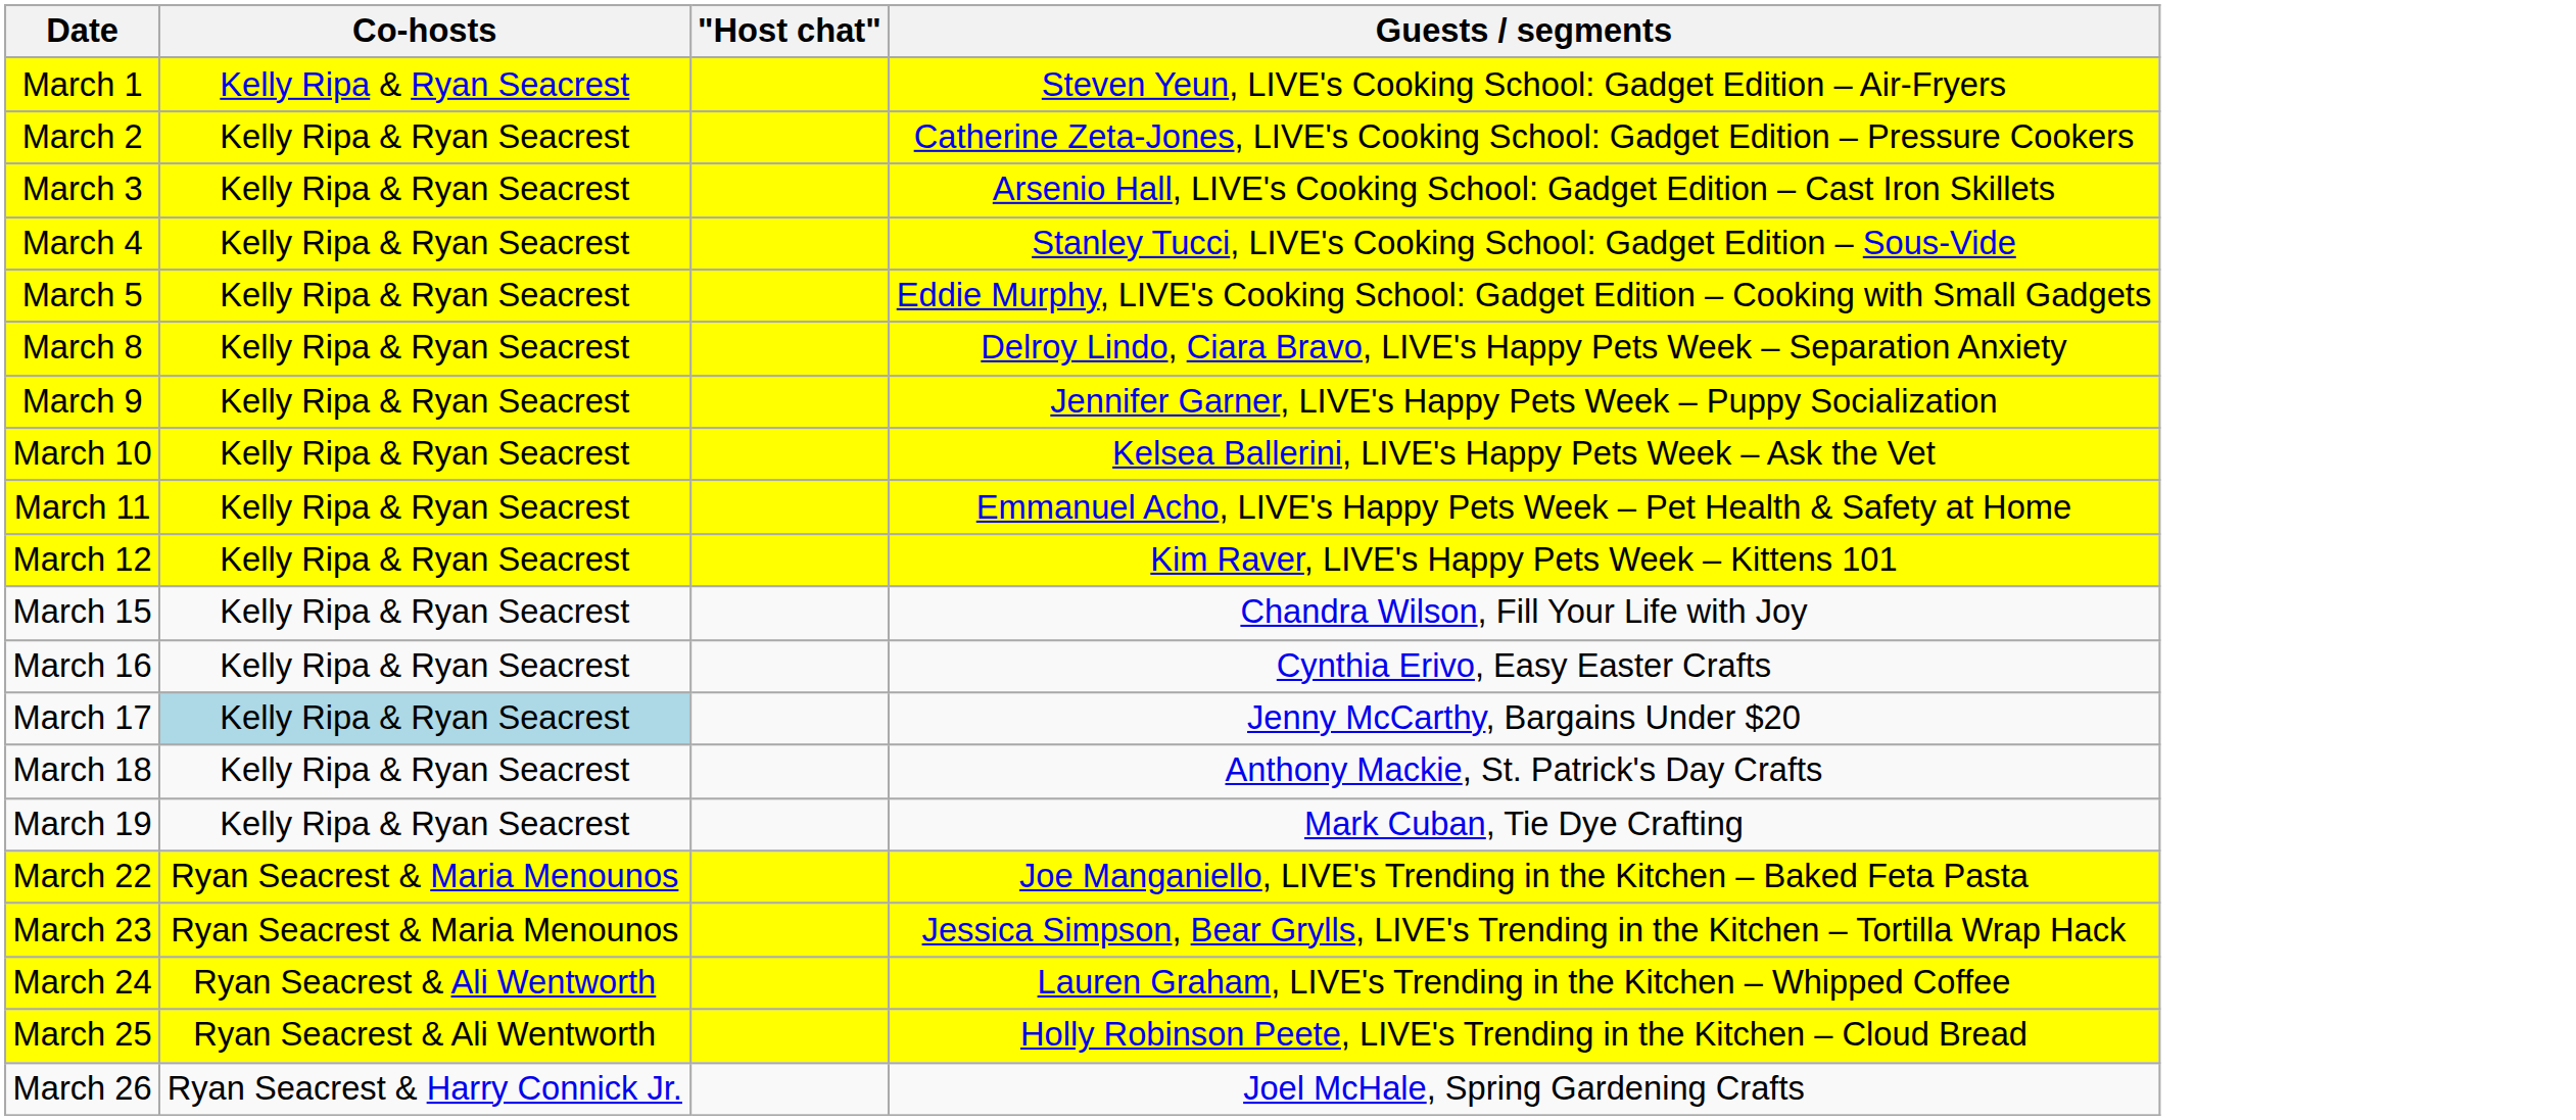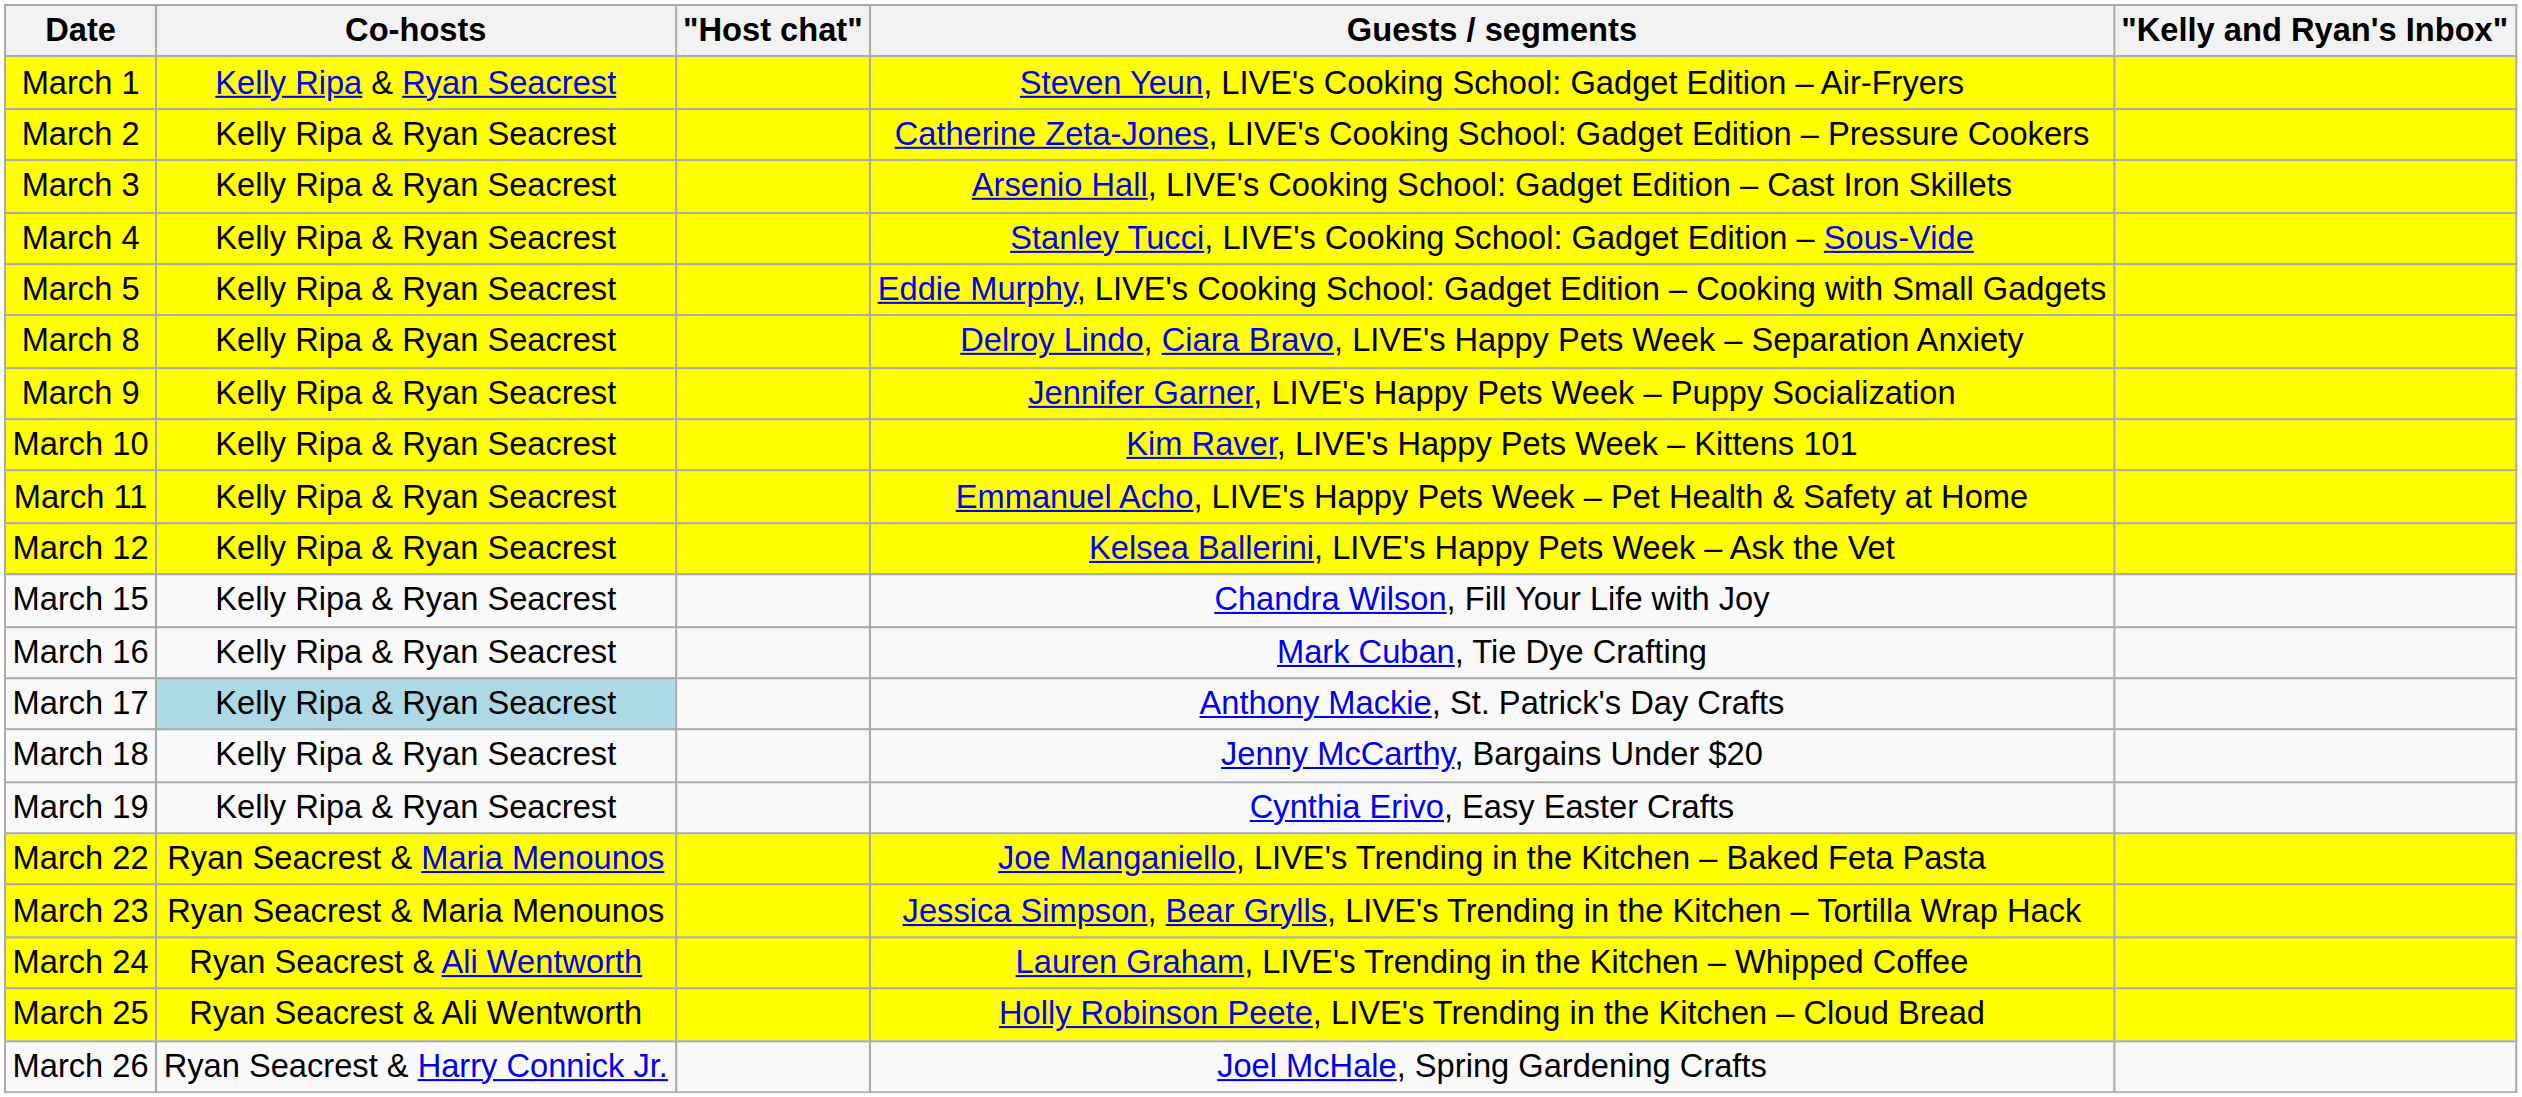 <table class="wikitable sortable" style="text-align:center;">
 <tr>
 <th>Date</th>
 <th>Co-hosts</th>
 <th>"Host chat"</th>
 <th>Guests / segments</th>
+<th>"Kelly and Ryan's Inbox"</th>
 </tr>
 <tr style="background:yellow;">
 <td>March 1</td>
 <td><a href='#'>Kelly Ripa</a> & <a href='#'>Ryan Seacrest</a></td>
 <td></td>
 <td><a href='#'>Steven Yeun</a>, LIVE's Cooking School: Gadget Edition – Air-Fryers</td>
+<td></td>
 </tr>
 <tr style="background:yellow;">
 <td>March 2</td>
 <td>Kelly Ripa & Ryan Seacrest</td>
 <td></td>
 <td><a href='#'>Catherine Zeta-Jones</a>, LIVE's Cooking School: Gadget Edition – Pressure Cookers</td>
+<td></td>
 </tr>
 <tr style="background:yellow;">
 <td>March 3</td>
 <td>Kelly Ripa & Ryan Seacrest</td>
 <td></td>
 <td><a href='#'>Arsenio Hall</a>, LIVE's Cooking School: Gadget Edition – Cast Iron Skillets</td>
+<td></td>
 </tr>
 <tr style="background:yellow;">
 <td>March 4</td>
 <td>Kelly Ripa & Ryan Seacrest</td>
 <td></td>
 <td><a href='#'>Stanley Tucci</a>, LIVE's Cooking School: Gadget Edition – <a href='#'>Sous-Vide</a></td>
+<td></td>
 </tr>
 <tr style="background:yellow;">
 <td>March 5</td>
 <td>Kelly Ripa & Ryan Seacrest</td>
 <td></td>
 <td><a href='#'>Eddie Murphy</a>, LIVE's Cooking School: Gadget Edition – Cooking with Small Gadgets</td>
+<td></td>
 </tr>
 <tr style="background:yellow;">
 <td>March 8</td>
 <td>Kelly Ripa & Ryan Seacrest</td>
 <td></td>
 <td><a href='#'>Delroy Lindo</a>, <a href='#'>Ciara Bravo</a>, LIVE's Happy Pets Week – Separation Anxiety</td>
+<td></td>
 </tr>
 <tr style="background:yellow;">
 <td>March 9</td>
 <td>Kelly Ripa & Ryan Seacrest</td>
 <td></td>
 <td><a href='#'>Jennifer Garner</a>, LIVE's Happy Pets Week – Puppy Socialization</td>
+<td></td>
 </tr>
 <tr style="background:yellow;">
 <td>March 10</td>
 <td>Kelly Ripa & Ryan Seacrest</td>
 <td></td>
-<td><a href='#'>Kelsea Ballerini</a>, LIVE's Happy Pets Week – Ask the Vet</td>
+<td><a href='#'>Kim Raver</a>, LIVE's Happy Pets Week – Kittens 101</td>
+<td></td>
 </tr>
 <tr style="background:yellow;">
 <td>March 11</td>
 <td>Kelly Ripa & Ryan Seacrest</td>
 <td></td>
 <td><a href='#'>Emmanuel Acho</a>, LIVE's Happy Pets Week – Pet Health & Safety at Home</td>
+<td></td>
 </tr>
 <tr style="background:yellow;">
 <td>March 12</td>
 <td>Kelly Ripa & Ryan Seacrest</td>
 <td></td>
-<td><a href='#'>Kim Raver</a>, LIVE's Happy Pets Week – Kittens 101</td>
+<td><a href='#'>Kelsea Ballerini</a>, LIVE's Happy Pets Week – Ask the Vet</td>
+<td></td>
 </tr>
 <tr>
 <td>March 15</td>
 <td>Kelly Ripa & Ryan Seacrest</td>
 <td></td>
 <td><a href='#'>Chandra Wilson</a>, Fill Your Life with Joy</td>
+<td></td>
 </tr>
 <tr>
 <td>March 16</td>
 <td>Kelly Ripa & Ryan Seacrest</td>
 <td></td>
-<td><a href='#'>Cynthia Erivo</a>, Easy Easter Crafts</td>
+<td><a href='#'>Mark Cuban</a>, Tie Dye Crafting</td>
+<td></td>
 </tr>
 <tr>
 <td>March 17</td>
 <td style="background: lightblue;">Kelly Ripa & Ryan Seacrest</td>
 <td></td>
-<td><a href='#'>Jenny McCarthy</a>, Bargains Under $20</td>
+<td><a href='#'>Anthony Mackie</a>, St. Patrick's Day Crafts</td>
+<td></td>
 </tr>
 <tr>
 <td>March 18</td>
 <td>Kelly Ripa & Ryan Seacrest</td>
 <td></td>
-<td><a href='#'>Anthony Mackie</a>, St. Patrick's Day Crafts</td>
+<td><a href='#'>Jenny McCarthy</a>, Bargains Under $20</td>
+<td></td>
 </tr>
 <tr>
 <td>March 19</td>
 <td>Kelly Ripa & Ryan Seacrest</td>
 <td></td>
-<td><a href='#'>Mark Cuban</a>, Tie Dye Crafting</td>
+<td><a href='#'>Cynthia Erivo</a>, Easy Easter Crafts</td>
+<td></td>
 </tr>
 <tr style="background:yellow;">
 <td>March 22</td>
 <td>Ryan Seacrest & <a href='#'>Maria Menounos</a></td>
 <td></td>
 <td><a href='#'>Joe Manganiello</a>, LIVE's Trending in the Kitchen – Baked Feta Pasta</td>
+<td></td>
 </tr>
 <tr style="background:yellow;">
 <td>March 23</td>
 <td>Ryan Seacrest & Maria Menounos</td>
 <td></td>
 <td><a href='#'>Jessica Simpson</a>, <a href='#'>Bear Grylls</a>, LIVE's Trending in the Kitchen – Tortilla Wrap Hack</td>
+<td></td>
 </tr>
 <tr style="background:yellow;">
 <td>March 24</td>
 <td>Ryan Seacrest & <a href='#'>Ali Wentworth</a></td>
 <td></td>
 <td><a href='#'>Lauren Graham</a>, LIVE's Trending in the Kitchen – Whipped Coffee</td>
+<td></td>
 </tr>
 <tr style="background:yellow;">
 <td>March 25</td>
 <td>Ryan Seacrest & Ali Wentworth</td>
 <td></td>
 <td><a href='#'>Holly Robinson Peete</a>, LIVE's Trending in the Kitchen – Cloud Bread</td>
+<td></td>
 </tr>
 <tr>
 <td>March 26</td>
 <td>Ryan Seacrest & <a href='#'>Harry Connick Jr.</a></td>
 <td></td>
 <td><a href='#'>Joel McHale</a>, Spring Gardening Crafts</td>
+<td></td>
 </tr>
 </table>
